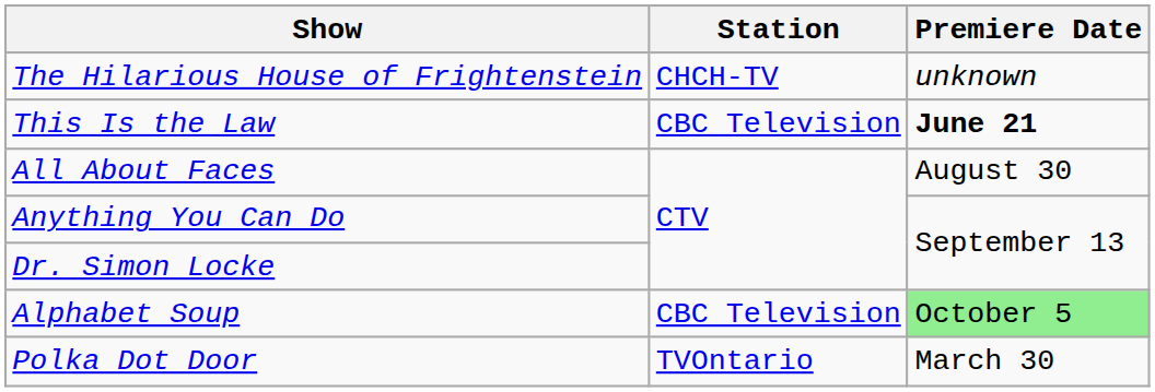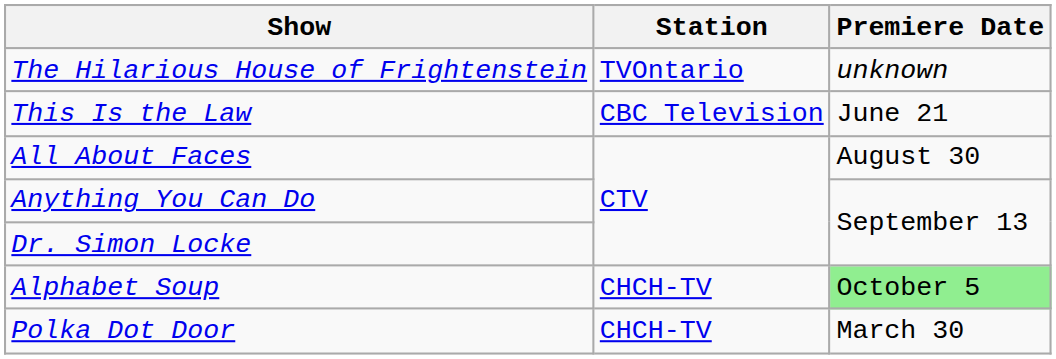 <table class="wikitable">
 <tr>
 <th>Show</th>
 <th>Station</th>
 <th>Premiere Date</th>
 </tr>
 <tr>
 <td><em><a href='#'>The Hilarious House of Frightenstein</a></em></td>
-<td><a href='#'>CHCH-TV</a></td>
+<td><a href='#'>TVOntario</a></td>
 <td><em>unknown</em></td>
 </tr>
 <tr>
 <td><em><a href='#'>This Is the Law</a></em></td>
 <td><a href='#'>CBC Television</a></td>
-<td><strong>June 21</strong></td>
+<td>June 21</td>
 </tr>
 <tr>
 <td><em><a href='#'>All About Faces</a></em></td>
 <td rowspan=3><a href='#'>CTV</a></td>
 <td>August 30</td>
 </tr>
 <tr>
 <td><em><a href='#'>Anything You Can Do</a></em></td>
 <td rowspan=2>September 13</td>
 </tr>
 <tr>
 <td><em><a href='#'>Dr. Simon Locke</a></em></td>
 </tr>
 <tr>
 <td><em><a href='#'>Alphabet Soup</a></em></td>
-<td><a href='#'>CBC Television</a></td>
+<td><a href='#'>CHCH-TV</a></td>
 <td style="background: lightgreen;">October 5</td>
 </tr>
 <tr>
 <td><em><a href='#'>Polka Dot Door</a></em></td>
-<td><a href='#'>TVOntario</a></td>
+<td><a href='#'>CHCH-TV</a></td>
 <td>March 30</td>
 </tr>
 </table>
